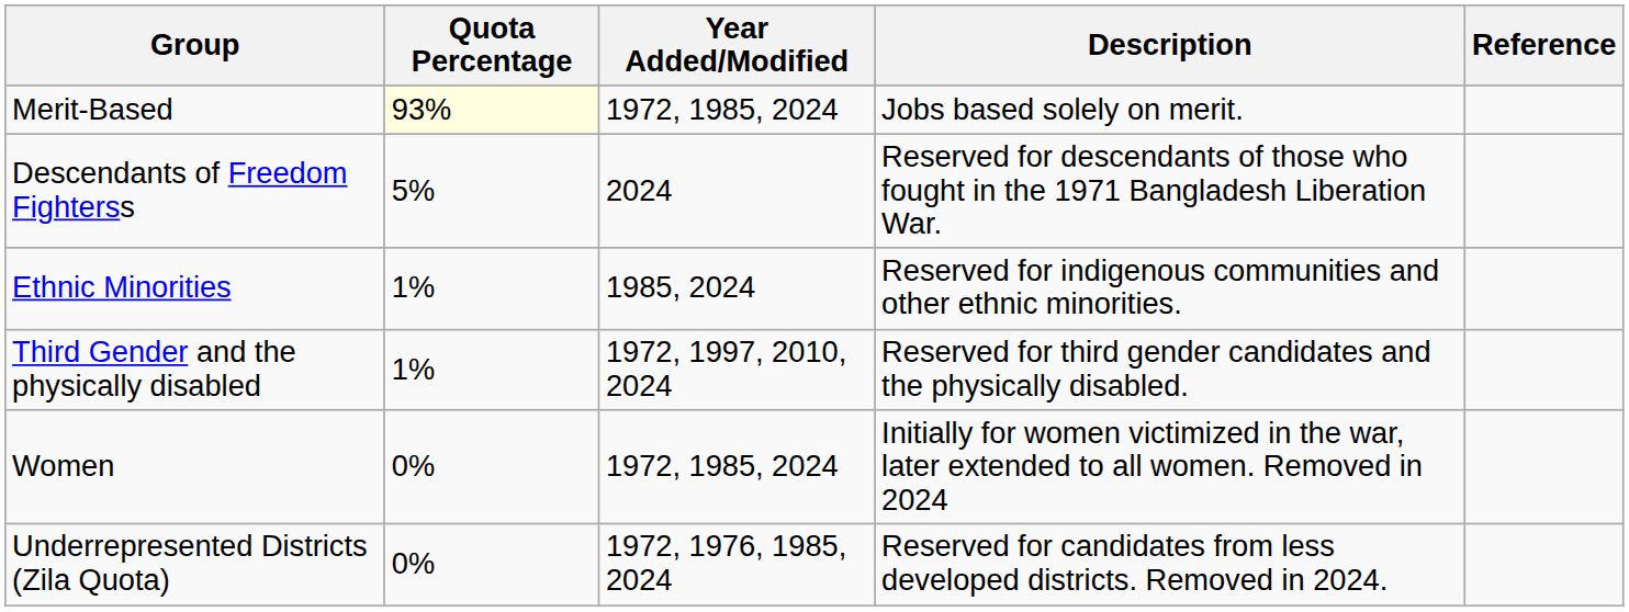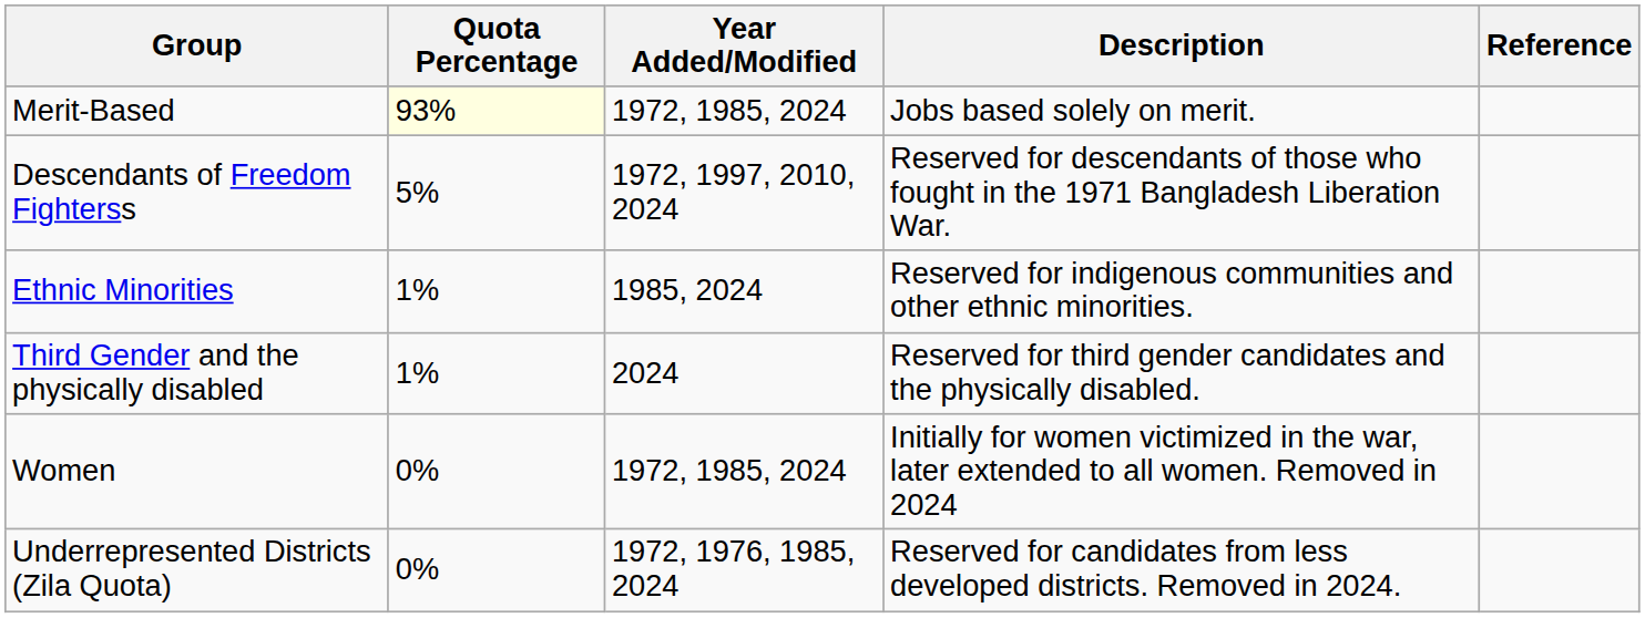 <table class="wikitable">
 <tr>
 <th>Group</th>
 <th>Quota Percentage</th>
 <th>Year Added/Modified</th>
 <th>Description</th>
 <th>Reference</th>
 </tr>
 <tr>
 <td>Merit-Based</td>
 <td style="background: lightyellow;">93%</td>
 <td>1972, 1985, 2024</td>
 <td>Jobs based solely on merit.</td>
 <td> </td>
 </tr>
 <tr>
 <td>Descendants of <a href='#'>Freedom Fighters</a>s</td>
 <td>5%</td>
-<td>2024</td>
+<td>1972, 1997, 2010, 2024</td>
 <td>Reserved for descendants of those who fought in the 1971 Bangladesh Liberation War.</td>
 <td> </td>
 </tr>
 <tr>
 <td><a href='#'>Ethnic Minorities</a></td>
 <td>1%</td>
 <td>1985, 2024</td>
 <td>Reserved for indigenous communities and other ethnic minorities.</td>
 <td> </td>
 </tr>
 <tr>
 <td><a href='#'>Third Gender</a> and the physically disabled</td>
 <td>1%</td>
-<td>1972, 1997, 2010, 2024</td>
+<td>2024</td>
 <td>Reserved for third gender candidates and the physically disabled.</td>
 <td> </td>
 </tr>
 <tr>
 <td>Women</td>
 <td>0%</td>
 <td>1972, 1985, 2024</td>
 <td>Initially for women victimized in the war, later extended to all women. Removed in 2024</td>
 <td> </td>
 </tr>
 <tr>
 <td>Underrepresented Districts (Zila Quota)</td>
 <td>0%</td>
 <td>1972, 1976, 1985, 2024</td>
 <td>Reserved for candidates from less developed districts. Removed in 2024.</td>
 <td> </td>
 </tr>
 </table>
